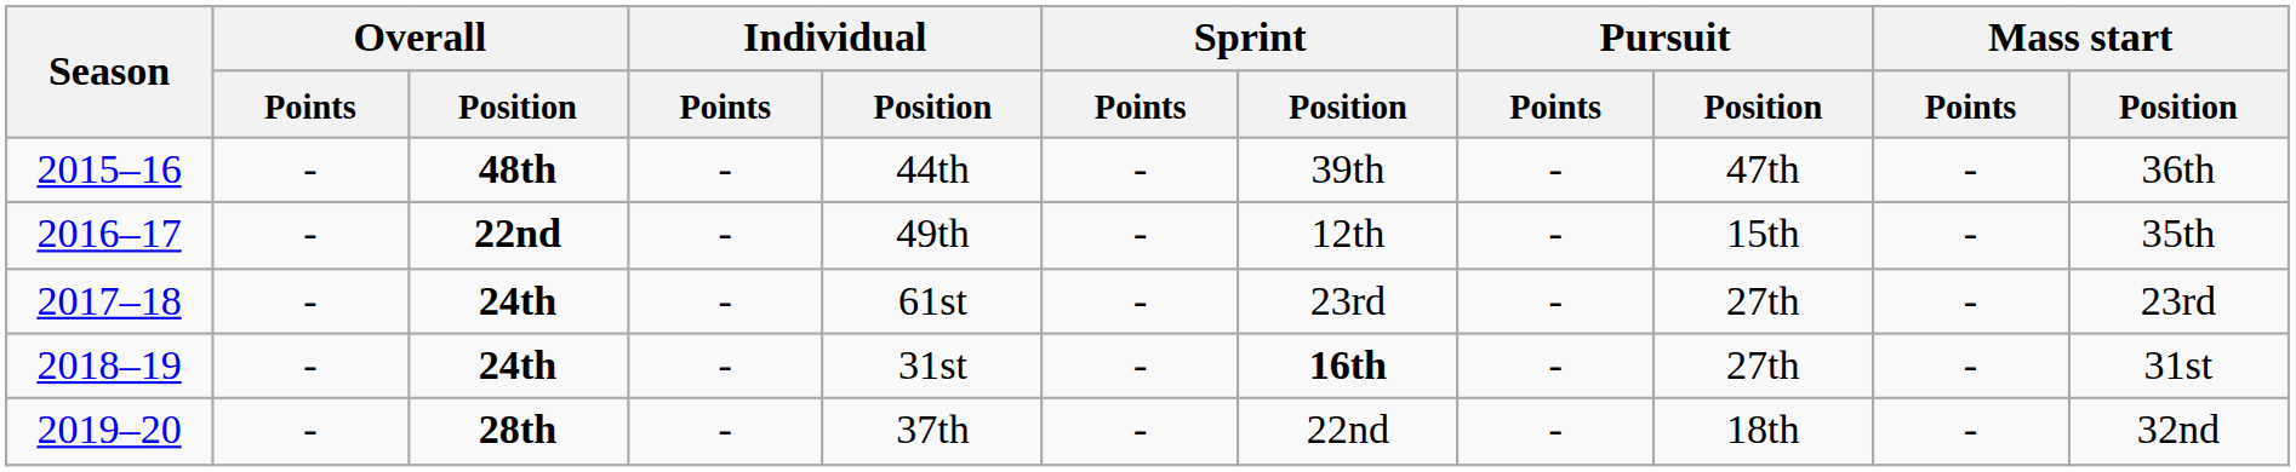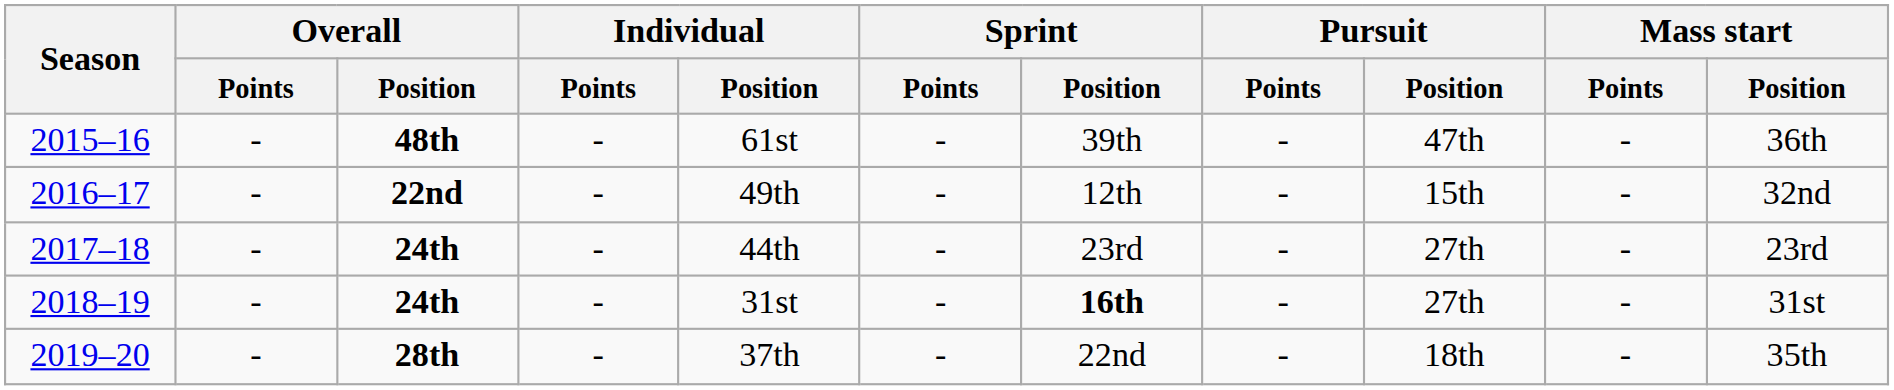 <table class="wikitable" style="text-align:center;" width="70%">
 <tr class="hintergrundfarbe5">
 <th rowspan="2" style="width:4%;">Season</th>
 <th colspan="2">Overall</th>
 <th colspan="2">Individual</th>
 <th colspan="2">Sprint</th>
 <th colspan="2">Pursuit</th>
 <th colspan="2">Mass start</th>
 </tr>
 <tr class="hintergrundfarbe5">
 <th style="width:5%;"><small>Points</small></th>
 <th style="width:5%;"><small>Position</small></th>
 <th style="width:5%;"><small>Points</small></th>
 <th style="width:5%;"><small>Position</small></th>
 <th style="width:5%;"><small>Points</small></th>
 <th style="width:5%;"><small>Position</small></th>
 <th style="width:5%;"><small>Points</small></th>
 <th style="width:5%;"><small>Position</small></th>
 <th style="width:5%;"><small>Points</small></th>
 <th style="width:5%;"><small>Position</small></th>
 </tr>
 <tr align="center">
 <td><a href='#'>2015–16</a></td>
 <td>-</td>
 <td><strong>48th</strong></td>
 <td>-</td>
-<td>44th</td>
+<td>61st</td>
 <td>-</td>
 <td>39th</td>
 <td>-</td>
 <td>47th</td>
 <td>-</td>
 <td>36th</td>
 </tr>
 <tr align="center">
 <td><a href='#'>2016–17</a></td>
 <td>-</td>
 <td><strong>22nd</strong></td>
 <td>-</td>
 <td>49th</td>
 <td>-</td>
 <td>12th</td>
 <td>-</td>
 <td>15th</td>
 <td>-</td>
-<td>35th</td>
+<td>32nd</td>
 </tr>
 <tr align="center">
 <td><a href='#'>2017–18</a></td>
 <td>-</td>
 <td><strong>24th</strong></td>
 <td>-</td>
-<td>61st</td>
+<td>44th</td>
 <td>-</td>
 <td>23rd</td>
 <td>-</td>
 <td>27th</td>
 <td>-</td>
 <td>23rd</td>
 </tr>
 <tr align="center">
 <td><a href='#'>2018–19</a></td>
 <td>-</td>
 <td><strong>24th</strong></td>
 <td>-</td>
 <td>31st</td>
 <td>-</td>
 <td><strong>16th</strong></td>
 <td>-</td>
 <td>27th</td>
 <td>-</td>
 <td>31st</td>
 </tr>
 <tr align="center">
 <td><a href='#'>2019–20</a></td>
 <td>-</td>
 <td><strong>28th</strong></td>
 <td>-</td>
 <td>37th</td>
 <td>-</td>
 <td>22nd</td>
 <td>-</td>
 <td>18th</td>
 <td>-</td>
-<td>32nd</td>
+<td>35th</td>
 </tr>
 </table>
